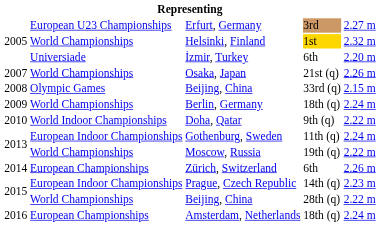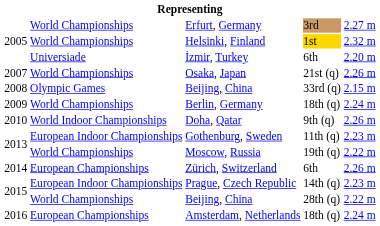 <table>
 <tr>
 <th colspan="6">Representing </th>
 </tr>
 <tr>
 <td rowspan=3>2005</td>
-<td><a href='#'>European U23 Championships</a></td>
+<td><a href='#'>World Championships</a></td>
 <td><a href='#'>Erfurt</a>, <a href='#'>Germany</a></td>
 <td bgcolor=cc9966>3rd</td>
 <td><a href='#'>2.27 m</a></td>
 </tr>
 <tr>
 <td><a href='#'>World Championships</a></td>
 <td><a href='#'>Helsinki</a>, <a href='#'>Finland</a></td>
 <td bgcolor=gold>1st</td>
 <td><a href='#'>2.32 m</a></td>
 </tr>
 <tr>
 <td><a href='#'>Universiade</a></td>
 <td><a href='#'>İzmir</a>, <a href='#'>Turkey</a></td>
 <td>6th</td>
 <td><a href='#'>2.20 m</a></td>
 </tr>
 <tr>
 <td>2007</td>
 <td><a href='#'>World Championships</a></td>
 <td><a href='#'>Osaka</a>, <a href='#'>Japan</a></td>
 <td>21st (q)</td>
 <td><a href='#'>2.26 m</a></td>
 </tr>
 <tr>
 <td>2008</td>
 <td><a href='#'>Olympic Games</a></td>
 <td><a href='#'>Beijing</a>, <a href='#'>China</a></td>
 <td>33rd (q)</td>
 <td><a href='#'>2.15 m</a></td>
 </tr>
 <tr>
 <td>2009</td>
 <td><a href='#'>World Championships</a></td>
 <td><a href='#'>Berlin</a>, <a href='#'>Germany</a></td>
 <td>18th (q)</td>
 <td><a href='#'>2.24 m</a></td>
 </tr>
 <tr>
 <td>2010</td>
 <td><a href='#'>World Indoor Championships</a></td>
 <td><a href='#'>Doha</a>, <a href='#'>Qatar</a></td>
 <td>9th (q)</td>
-<td><a href='#'>2.22 m</a></td>
+<td><a href='#'>2.26 m</a></td>
 </tr>
 <tr>
 <td rowspan=2>2013</td>
 <td><a href='#'>European Indoor Championships</a></td>
 <td><a href='#'>Gothenburg</a>, <a href='#'>Sweden</a></td>
 <td>11th (q)</td>
-<td><a href='#'>2.24 m</a></td>
+<td><a href='#'>2.23 m</a></td>
 </tr>
 <tr>
 <td><a href='#'>World Championships</a></td>
 <td><a href='#'>Moscow</a>, <a href='#'>Russia</a></td>
 <td>19th (q)</td>
 <td><a href='#'>2.22 m</a></td>
 </tr>
 <tr>
 <td>2014</td>
 <td><a href='#'>European Championships</a></td>
 <td><a href='#'>Zürich</a>, <a href='#'>Switzerland</a></td>
 <td>6th</td>
 <td><a href='#'>2.26 m</a></td>
 </tr>
 <tr>
 <td rowspan=2>2015</td>
 <td><a href='#'>European Indoor Championships</a></td>
 <td><a href='#'>Prague</a>, <a href='#'>Czech Republic</a></td>
 <td>14th (q)</td>
 <td><a href='#'>2.23 m</a></td>
 </tr>
 <tr>
 <td><a href='#'>World Championships</a></td>
 <td><a href='#'>Beijing</a>, <a href='#'>China</a></td>
 <td>28th (q)</td>
 <td><a href='#'>2.22 m</a></td>
 </tr>
 <tr>
 <td>2016</td>
 <td><a href='#'>European Championships</a></td>
 <td><a href='#'>Amsterdam</a>, <a href='#'>Netherlands</a></td>
 <td>18th (q)</td>
 <td><a href='#'>2.24 m</a></td>
 </tr>
 </table>
